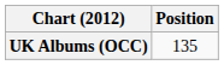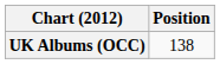 <table class="wikitable plainrowheaders">
 <tr>
 <th scope="col">Chart (2012)</th>
 <th scope="col">Position</th>
 </tr>
 <tr>
 <th scope="row">UK Albums (OCC)</th>
-<td style="text-align:center;">135</td>
+<td style="text-align:center;">138</td>
 </tr>
 </table>
